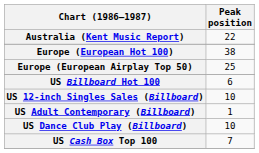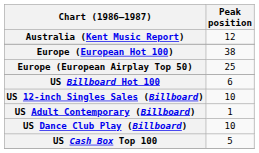 <table class="wikitable sortable plainrowheaders">
 <tr>
 <th>Chart (1986–1987)</th>
 <th>Peak<br>position</th>
 </tr>
 <tr>
 <th scope="row">Australia (<a href='#'>Kent Music Report</a>)</th>
-<td align="center">22</td>
+<td align="center">12</td>
 </tr>
 <tr>
 </tr>
 <tr>
 </tr>
 <tr>
 </tr>
 <tr>
 <th scope="row">Europe (<a href='#'>European Hot 100</a>)</th>
 <td align="center">38</td>
 </tr>
 <tr>
 <th scope="row">Europe (European Airplay Top 50)</th>
 <td align="center">25</td>
 </tr>
 <tr>
 </tr>
 <tr>
 </tr>
 <tr>
 </tr>
 <tr>
 </tr>
 <tr>
 </tr>
 <tr>
 <th scope="row">US <a href='#'><em>Billboard</em> Hot 100</a></th>
 <td align="center">6</td>
 </tr>
 <tr>
 <th scope="row">US <a href='#'>12-inch Singles Sales</a> (<em><a href='#'>Billboard</a></em>)<br></th>
 <td align="center">10</td>
 </tr>
 <tr>
 <th scope="row">US <a href='#'>Adult Contemporary</a> (<em><a href='#'>Billboard</a></em>)</th>
 <td align="center">1</td>
 </tr>
 <tr>
 <th scope="row">US <a href='#'>Dance Club Play</a> (<em><a href='#'>Billboard</a></em>)<br></th>
 <td align="center">10</td>
 </tr>
 <tr>
 <th scope="row">US <em><a href='#'>Cash Box</a></em> Top 100</th>
-<td align="center">7</td>
+<td align="center">5</td>
 </tr>
 <tr>
 </tr>
 </table>
